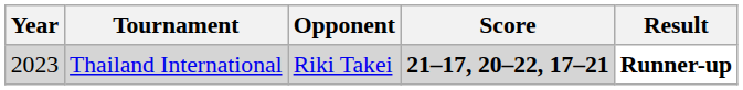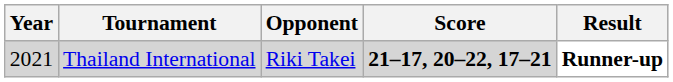 <table class="sortable wikitable" style="font-size: 90%;">
 <tr>
 <th>Year</th>
 <th>Tournament</th>
 <th>Opponent</th>
 <th>Score</th>
 <th>Result</th>
 </tr>
 <tr style="background:#D5D5D5">
-<td align="center">2023</td>
+<td align="center">2021</td>
 <td align="left"><a href='#'>Thailand International</a></td>
 <td align="left"> <a href='#'>Riki Takei</a></td>
 <td align="left"><strong>21–17, 20–22, 17–21</strong></td>
 <td style="text-align:left; background:white"> <strong>Runner-up</strong></td>
 </tr>
 </table>
